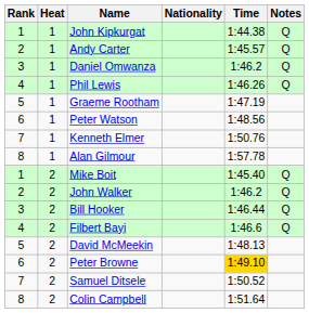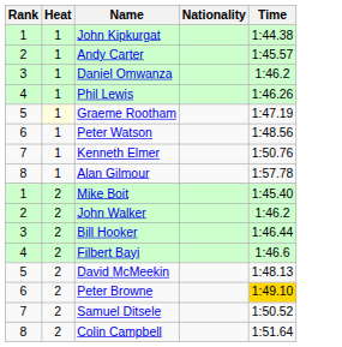 <table class="wikitable sortable" style="text-align:center;">
 <tr>
 <th scope=col>Rank</th>
 <th scope=col>Heat</th>
 <th scope=col>Name</th>
 <th scope=col>Nationality</th>
 <th scope=col>Time</th>
-<th scope=col>Notes</th>
 </tr>
 <tr style="background-color: #ccffcc;">
 <td>1</td>
 <td>1</td>
 <td style="text-align:left;"><a href='#'>John Kipkurgat</a></td>
 <td style="text-align:left;"></td>
 <td>1:44.38</td>
-<td>Q</td>
 </tr>
 <tr style="background-color: #ccffcc;">
 <td>2</td>
 <td>1</td>
 <td style="text-align:left;"><a href='#'>Andy Carter</a></td>
 <td style="text-align:left;"></td>
 <td>1:45.57</td>
-<td>Q</td>
 </tr>
 <tr style="background-color: #ccffcc;">
 <td>3</td>
 <td>1</td>
 <td style="text-align:left;"><a href='#'>Daniel Omwanza</a></td>
 <td style="text-align:left;"></td>
 <td>1:46.2</td>
-<td>Q</td>
 </tr>
 <tr style="background-color: #ccffcc;">
 <td>4</td>
 <td>1</td>
 <td style="text-align:left;"><a href='#'>Phil Lewis</a></td>
 <td style="text-align:left;"></td>
 <td>1:46.26</td>
-<td>Q</td>
 </tr>
 <tr>
 <td>5</td>
-<td>1</td>
+<td style="background: lightyellow;">1</td>
 <td style="text-align:left;"><a href='#'>Graeme Rootham</a></td>
 <td style="text-align:left;"></td>
 <td>1:47.19</td>
-<td></td>
 </tr>
 <tr>
 <td>6</td>
 <td>1</td>
 <td style="text-align:left;"><a href='#'>Peter Watson</a></td>
 <td style="text-align:left;"></td>
 <td>1:48.56</td>
-<td></td>
 </tr>
 <tr>
 <td>7</td>
 <td>1</td>
 <td style="text-align:left;"><a href='#'>Kenneth Elmer</a></td>
 <td style="text-align:left;"></td>
 <td>1:50.76</td>
-<td></td>
 </tr>
 <tr>
 <td>8</td>
 <td>1</td>
 <td style="text-align:left;"><a href='#'>Alan Gilmour</a></td>
 <td style="text-align:left;"></td>
 <td>1:57.78</td>
-<td></td>
 </tr>
 <tr style="background-color: #ccffcc;">
 <td>1</td>
 <td>2</td>
 <td style="text-align:left;"><a href='#'>Mike Boit</a></td>
 <td style="text-align:left;"></td>
 <td>1:45.40</td>
-<td>Q</td>
 </tr>
 <tr style="background-color: #ccffcc;">
 <td>2</td>
 <td>2</td>
 <td style="text-align:left;"><a href='#'>John Walker</a></td>
 <td style="text-align:left;"></td>
 <td>1:46.2</td>
-<td>Q</td>
 </tr>
 <tr style="background-color: #ccffcc;">
 <td>3</td>
 <td>2</td>
 <td style="text-align:left;"><a href='#'>Bill Hooker</a></td>
 <td style="text-align:left;"></td>
 <td>1:46.44</td>
-<td>Q</td>
 </tr>
 <tr style="background-color: #ccffcc;">
 <td>4</td>
 <td>2</td>
 <td style="text-align:left;"><a href='#'>Filbert Bayi</a></td>
 <td style="text-align:left;"></td>
 <td>1:46.6</td>
-<td>Q</td>
 </tr>
 <tr>
 <td>5</td>
 <td>2</td>
 <td style="text-align:left;"><a href='#'>David McMeekin</a></td>
 <td style="text-align:left;"></td>
 <td>1:48.13</td>
-<td></td>
 </tr>
 <tr>
 <td>6</td>
 <td>2</td>
 <td style="text-align:left;"><a href='#'>Peter Browne</a></td>
 <td style="text-align:left;"></td>
 <td style="background: gold;">1:49.10</td>
-<td></td>
 </tr>
 <tr>
 <td>7</td>
 <td>2</td>
 <td style="text-align:left;"><a href='#'>Samuel Ditsele</a></td>
 <td style="text-align:left;"></td>
 <td>1:50.52</td>
-<td></td>
 </tr>
 <tr>
 <td>8</td>
 <td>2</td>
 <td style="text-align:left;"><a href='#'>Colin Campbell</a></td>
 <td style="text-align:left;"></td>
 <td>1:51.64</td>
-<td></td>
 </tr>
 </table>
